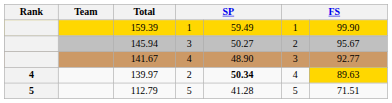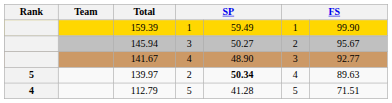 <table class="wikitable sortable" style="text-align:center; width:70%">
 <tr>
 <th scope="col">Rank</th>
 <th scope="col">Team</th>
 <th scope="col">Total</th>
 <th scope="col" colspan="2" width="80px"><a href='#'>SP</a></th>
 <th scope="col" colspan="2" width="80px"><a href='#'>FS</a></th>
 </tr>
 <tr bgcolor="gold">
 <th scope="row"></th>
 <td align="left"></td>
 <td>159.39</td>
 <td>1</td>
 <td>59.49</td>
 <td>1</td>
 <td>99.90</td>
 </tr>
 <tr bgcolor="silver">
 <th scope="row"></th>
 <td align="left"></td>
 <td>145.94</td>
 <td>3</td>
 <td>50.27</td>
 <td>2</td>
 <td>95.67</td>
 </tr>
 <tr bgcolor="cc9966">
 <th scope="row"></th>
 <td align="left"></td>
 <td>141.67</td>
 <td>4</td>
 <td>48.90</td>
 <td>3</td>
 <td>92.77</td>
 </tr>
 <tr>
-<th scope="row">4</th>
+<th scope="row">5</th>
 <td align="left"></td>
 <td>139.97</td>
 <td>2</td>
 <td><strong>50.34</strong></td>
 <td>4</td>
-<td style="background: gold;">89.63</td>
+<td>89.63</td>
 </tr>
 <tr>
-<th scope="row">5</th>
+<th scope="row">4</th>
 <td align="left"></td>
 <td>112.79</td>
 <td>5</td>
 <td>41.28</td>
 <td>5</td>
 <td>71.51</td>
 </tr>
 </table>
